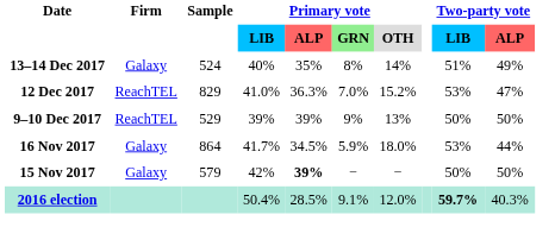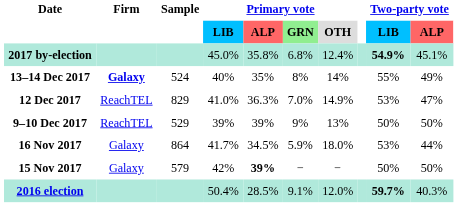 <table class="toccolours" cellpadding="5" cellspacing="0" style="float:left; margin-right:.5em; margin-top:.4em; font-size:90%;">
 <tr>
 </tr>
 <tr>
 <th style="background:#; text-align:center;">Date</th>
 <th style="background:#; text-align:center;">Firm</th>
 <th style="background:#; text-align:center;">Sample</th>
 <th style="background:#; text-align:center;" colspan="4"><a href='#'>Primary vote</a></th>
 <th style="background:#; text-align:center;"></th>
 <th style="background:#; text-align:center;" colspan="2"><a href='#'>Two-party vote</a></th>
 </tr>
 <tr>
 <th style="background:#; text-align:center;"></th>
 <th style="background:#; text-align:center;"></th>
 <th style="background:#; text-align:center;"></th>
 <th style="background:#00bfff; text-align:center;">LIB</th>
 <th style="background:#f66; text-align:center;">ALP</th>
 <th style="background:#90ee90;">GRN</th>
 <th style="background:#DDDDDD;;">OTH</th>
 <th style="background:#FFFFFF;;"></th>
 <th style="background:#00bfff; text-align:center;">LIB</th>
 <th style="background:#f66; text-align:center;">ALP</th>
 <th style="background:#FFFFFF; text-align:center;"></th>
 </tr>
 <tr>
+<th style="text-align:center; background:#b0e9db;"><strong>2017 by-election</strong></th>
+<td width="" style="text-align:center; background:#b0e9db;"></td>
+<td width="" style="text-align:center; background:#b0e9db;"></td>
+<td width="" style="text-align:center; background:#b0e9db;">45.0%</td>
+<td width="" style="text-align:center; background:#b0e9db;">35.8%</td>
+<td width="" style="text-align:center; background:#b0e9db;">6.8%</td>
+<td width="" style="text-align:center; background:#b0e9db;">12.4%</td>
+<td width="" style="text-align:center; background:#b0e9db;"></td>
+<td width="" style="text-align:center; background:#b0e9db;"><strong>54.9%</strong></td>
+<td width="" style="text-align:center; background:#b0e9db;">45.1%</td>
+<th></th>
+</tr>
+<tr>
 <th style="text-align:center;" bgcolor="">13–14 Dec 2017</th>
-<td style="text-align:center;" bgcolor=""><a href='#'>Galaxy</a></td>
+<td style="text-align:center;" bgcolor=""><strong><a href='#'>Galaxy</a></strong></td>
 <td style="text-align:center;" bgcolor="">524</td>
 <td width="" style="text-align:center; background:#;">40%</td>
 <td width="" style="text-align:center; background:#;">35%</td>
 <td width="" style="text-align:center; background:#;">8%</td>
 <td width="" style="text-align:center; background:#;">14%</td>
 <td width="" style="text-align:center; background:#;"></td>
-<td width="" style="text-align:center; background:#;">51%</td>
+<td width="" style="text-align:center; background:#;">55%</td>
 <td width="" style="text-align:center; background:#;">49%</td>
 </tr>
 <tr>
 <th style="text-align:center;" bgcolor="">12 Dec 2017</th>
 <td style="text-align:center;" bgcolor=""><a href='#'>ReachTEL</a></td>
 <td style="text-align:center;" bgcolor="">829</td>
 <td width="" style="text-align:center; background:#;">41.0%</td>
 <td width="" style="text-align:center; background:#;">36.3%</td>
 <td width="" style="text-align:center; background:#;">7.0%</td>
-<td width="" style="text-align:center; background:#;">15.2%</td>
+<td width="" style="text-align:center; background:#;">14.9%</td>
 <td width="" style="text-align:center; background:#;"></td>
 <td width="" style="text-align:center; background:#;">53%</td>
 <td width="" style="text-align:center; background:#;">47%</td>
 </tr>
 <tr>
 <th style="text-align:center;" bgcolor="">9–10 Dec 2017</th>
 <td style="text-align:center;" bgcolor=""><a href='#'>ReachTEL</a></td>
 <td style="text-align:center;" bgcolor="">529</td>
 <td width="" style="text-align:center; background:#;">39%</td>
 <td width="" style="text-align:center; background:#;">39%</td>
 <td width="" style="text-align:center; background:#;">9%</td>
 <td width="" style="text-align:center; background:#;">13%</td>
 <td width="" style="text-align:center; background:#;"></td>
 <td width="" style="text-align:center; background:#;">50%</td>
 <td width="" style="text-align:center; background:#;">50%</td>
 </tr>
 <tr>
 <th style="text-align:center;" bgcolor="">16 Nov 2017</th>
 <td style="text-align:center;" bgcolor=""><a href='#'>Galaxy</a></td>
 <td style="text-align:center;" bgcolor="">864</td>
 <td width="" style="text-align:center; background:#;">41.7%</td>
 <td width="" style="text-align:center; background:#;">34.5%</td>
 <td width="" style="text-align:center; background:#;">5.9%</td>
 <td width="" style="text-align:center; background:#;">18.0%</td>
 <td width="" style="text-align:center; background:#;"></td>
 <td width="" style="text-align:center; background:#;">53%</td>
 <td width="" style="text-align:center; background:#;">44%</td>
 </tr>
 <tr>
 <th style="text-align:center;" bgcolor="">15 Nov 2017</th>
 <td style="text-align:center;" bgcolor=""><a href='#'>Galaxy</a></td>
 <td style="text-align:center;" bgcolor="">579</td>
 <td width="" style="text-align:center; background:#;">42%</td>
 <td width="" style="text-align:center; background:#;"><strong>39%</strong></td>
 <td width="" style="text-align:center; background:#;">−</td>
 <td width="" style="text-align:center; background:#;">−</td>
 <td width="" style="text-align:center; background:#;"></td>
 <td width="" style="text-align:center; background:#;">50%</td>
 <td width="" style="text-align:center; background:#;">50%</td>
 </tr>
 <tr>
 <th style="text-align:center; background:#b0e9db;"><strong><a href='#'>2016 election</a></strong></th>
 <td width="" style="text-align:center; background:#b0e9db;"></td>
 <td width="" style="text-align:center; background:#b0e9db;"></td>
 <td width="" style="text-align:center; background:#b0e9db;">50.4%</td>
 <td width="" style="text-align:center; background:#b0e9db;">28.5%</td>
 <td width="" style="text-align:center; background:#b0e9db;">9.1%</td>
 <td width="" style="text-align:center; background:#b0e9db;">12.0%</td>
 <td width="" style="text-align:center; background:#b0e9db;"></td>
 <td width="" style="text-align:center; background:#b0e9db;"><strong>59.7%</strong></td>
 <td width="" style="text-align:center; background:#b0e9db;">40.3%</td>
 </tr>
 </table>
